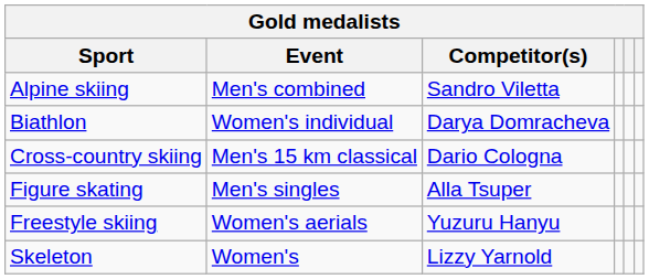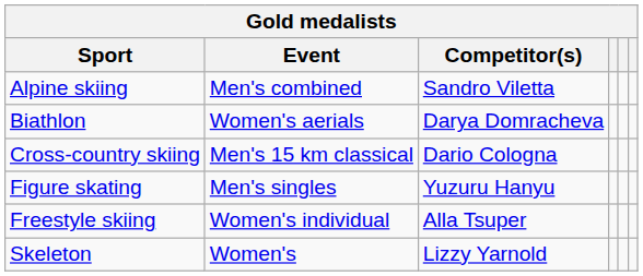 <table class="wikitable">
 <tr>
 <th colspan="6">Gold medalists</th>
 </tr>
 <tr>
 <th>Sport</th>
 <th>Event</th>
 <th>Competitor(s)</th>
 <th></th>
 <th></th>
 <th></th>
 </tr>
 <tr>
 <td><a href='#'>Alpine skiing</a></td>
 <td><a href='#'>Men's combined</a></td>
 <td><a href='#'>Sandro Viletta</a></td>
 <td></td>
 <td></td>
 <td></td>
 </tr>
 <tr>
 <td><a href='#'>Biathlon</a></td>
-<td><a href='#'>Women's individual</a></td>
+<td><a href='#'>Women's aerials</a></td>
 <td><a href='#'>Darya Domracheva</a></td>
 <td></td>
 <td></td>
 <td></td>
 </tr>
 <tr>
 <td><a href='#'>Cross-country skiing</a></td>
 <td><a href='#'>Men's 15 km classical</a></td>
 <td><a href='#'>Dario Cologna</a></td>
 <td></td>
 <td></td>
 <td></td>
 </tr>
 <tr>
 <td><a href='#'>Figure skating</a></td>
 <td><a href='#'>Men's singles</a></td>
-<td><a href='#'>Alla Tsuper</a></td>
+<td><a href='#'>Yuzuru Hanyu</a></td>
 <td></td>
 <td></td>
 <td></td>
 </tr>
 <tr>
 <td><a href='#'>Freestyle skiing</a></td>
-<td><a href='#'>Women's aerials</a></td>
-<td><a href='#'>Yuzuru Hanyu</a></td>
+<td><a href='#'>Women's individual</a></td>
+<td><a href='#'>Alla Tsuper</a></td>
 <td></td>
 <td></td>
 <td></td>
 </tr>
 <tr>
 <td><a href='#'>Skeleton</a></td>
 <td><a href='#'>Women's</a></td>
 <td><a href='#'>Lizzy Yarnold</a></td>
 <td></td>
 <td></td>
 <td></td>
 </tr>
 </table>
